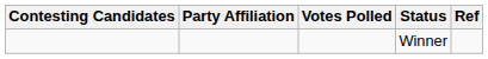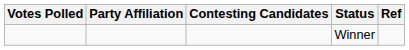 <table class="wikitable sortable">
 <tr>
+<th>Votes Polled</th>
+<th>Party Affiliation</th>
 <th>Contesting Candidates</th>
-<th>Party Affiliation</th>
-<th>Votes Polled</th>
 <th>Status</th>
 <th>Ref</th>
 </tr>
 <tr>
 <td></td>
 <td></td>
 <td></td>
 <td>Winner</td>
 <td></td>
 </tr>
 </table>
